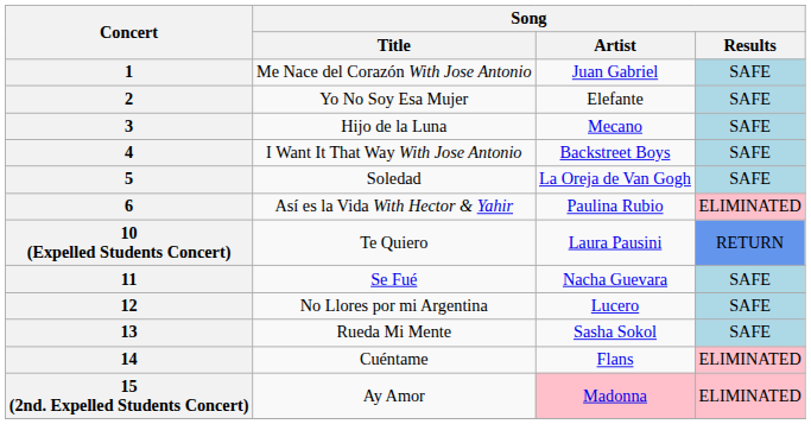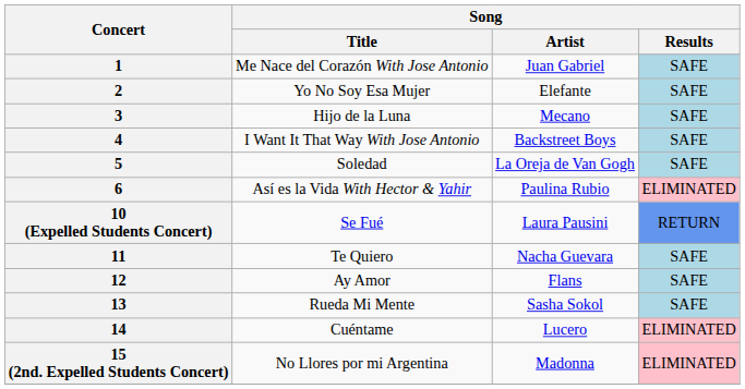 <table class="wikitable" style="text-align:center">
 <tr>
 <th rowspan=2>Concert</th>
 <th colspan=3>Song</th>
 </tr>
 <tr>
 <th>Title</th>
 <th>Artist</th>
 <th>Results</th>
 </tr>
 <tr>
 <th>1</th>
 <td>Me Nace del Corazón <em>With Jose Antonio</em></td>
 <td><a href='#'>Juan Gabriel</a></td>
 <td bgcolor="lightblue">SAFE</td>
 </tr>
 <tr>
 <th>2</th>
 <td>Yo No Soy Esa Mujer</td>
 <td>Elefante</td>
 <td bgcolor="lightblue">SAFE</td>
 </tr>
 <tr>
 <th>3</th>
 <td>Hijo de la Luna</td>
 <td><a href='#'>Mecano</a></td>
 <td bgcolor="lightblue">SAFE</td>
 </tr>
 <tr>
 <th>4</th>
 <td>I Want It That Way <em>With Jose Antonio</em></td>
 <td><a href='#'>Backstreet Boys</a></td>
 <td bgcolor="lightblue">SAFE</td>
 </tr>
 <tr>
 <th>5</th>
 <td>Soledad</td>
 <td><a href='#'>La Oreja de Van Gogh</a></td>
 <td bgcolor="lightblue">SAFE</td>
 </tr>
 <tr>
 <th>6</th>
 <td>Así es la Vida <em>With Hector & <a href='#'>Yahir</a></em></td>
 <td><a href='#'>Paulina Rubio</a></td>
 <td bgcolor="pink">ELIMINATED</td>
 </tr>
 <tr>
 <th>10 <br>(Expelled Students Concert)</th>
-<td>Te Quiero</td>
+<td><a href='#'>Se Fué</a></td>
 <td><a href='#'>Laura Pausini</a></td>
 <td bgcolor="cornflowerblue">RETURN</td>
 </tr>
 <tr>
 <th>11</th>
-<td><a href='#'>Se Fué</a></td>
+<td>Te Quiero</td>
 <td><a href='#'>Nacha Guevara</a></td>
 <td bgcolor="lightblue">SAFE</td>
 </tr>
 <tr>
 <th>12</th>
-<td>No Llores por mi Argentina</td>
-<td><a href='#'>Lucero</a></td>
+<td>Ay Amor</td>
+<td><a href='#'>Flans</a></td>
 <td bgcolor="lightblue">SAFE</td>
 </tr>
 <tr>
 <th>13</th>
 <td>Rueda Mi Mente</td>
 <td><a href='#'>Sasha Sokol</a></td>
 <td bgcolor="lightblue">SAFE</td>
 </tr>
 <tr>
 <th>14</th>
 <td>Cuéntame</td>
-<td><a href='#'>Flans</a></td>
+<td><a href='#'>Lucero</a></td>
 <td bgcolor="pink">ELIMINATED</td>
 </tr>
 <tr>
 <th>15 <br>(2nd. Expelled Students Concert)</th>
-<td>Ay Amor</td>
-<td style="background: pink;"><a href='#'>Madonna</a></td>
+<td>No Llores por mi Argentina</td>
+<td><a href='#'>Madonna</a></td>
 <td bgcolor="pink">ELIMINATED</td>
 </tr>
 <tr>
 </tr>
 </table>
